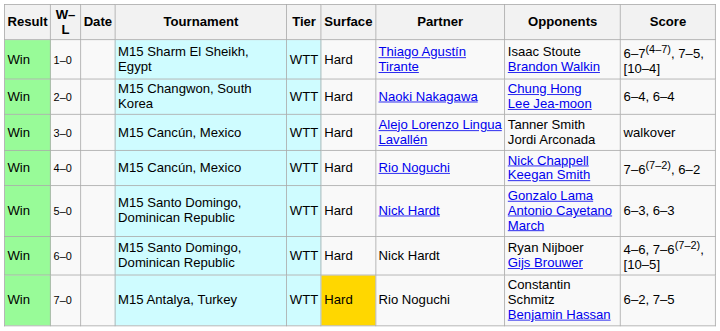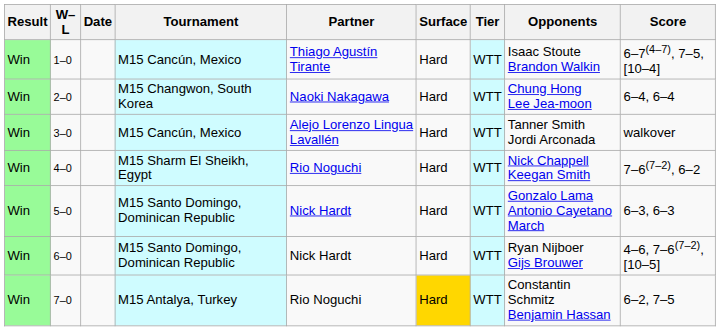 <table class="sortable wikitable nowrap">
 <tr>
 <th>Result</th>
 <th class="unsortable">W–L</th>
 <th>Date</th>
 <th>Tournament</th>
+<th>Partner</th>
+<th>Surface</th>
 <th>Tier</th>
-<th>Surface</th>
-<th>Partner</th>
 <th>Opponents</th>
 <th class="unsortable">Score</th>
 </tr>
 <tr>
 <td bgcolor=98FB98>Win</td>
 <td><small>1–0</small></td>
 <td></td>
-<td style="background:#cffcff;">M15 Sharm El Sheikh, Egypt</td>
+<td style="background:#cffcff;">M15 Cancún, Mexico</td>
+<td> <a href='#'>Thiago Agustín Tirante</a></td>
+<td>Hard</td>
 <td style="background:#cffcff;">WTT</td>
-<td>Hard</td>
-<td> <a href='#'>Thiago Agustín Tirante</a></td>
 <td> Isaac Stoute<br> <a href='#'>Brandon Walkin</a></td>
 <td>6–7<sup>(4–7)</sup>, 7–5, [10–4]</td>
 </tr>
 <tr>
 <td bgcolor=98FB98>Win</td>
 <td><small>2–0</small></td>
 <td></td>
 <td style="background:#cffcff;">M15 Changwon, South Korea</td>
+<td> <a href='#'>Naoki Nakagawa</a></td>
+<td>Hard</td>
 <td style="background:#cffcff;">WTT</td>
-<td>Hard</td>
-<td> <a href='#'>Naoki Nakagawa</a></td>
 <td> <a href='#'>Chung Hong</a><br> <a href='#'>Lee Jea-moon</a></td>
 <td>6–4, 6–4</td>
 </tr>
 <tr>
 <td bgcolor=98FB98>Win</td>
 <td><small>3–0</small></td>
 <td></td>
 <td style="background:#cffcff;">M15 Cancún, Mexico</td>
+<td> <a href='#'>Alejo Lorenzo Lingua Lavallén</a></td>
+<td>Hard</td>
 <td style="background:#cffcff;">WTT</td>
-<td>Hard</td>
-<td> <a href='#'>Alejo Lorenzo Lingua Lavallén</a></td>
 <td> Tanner Smith<br> Jordi Arconada</td>
 <td>walkover</td>
 </tr>
 <tr>
 <td bgcolor=98FB98>Win</td>
 <td><small>4–0</small></td>
 <td></td>
-<td style="background:#cffcff;">M15 Cancún, Mexico</td>
+<td style="background:#cffcff;">M15 Sharm El Sheikh, Egypt</td>
+<td> <a href='#'>Rio Noguchi</a></td>
+<td>Hard</td>
 <td style="background:#cffcff;">WTT</td>
-<td>Hard</td>
-<td> <a href='#'>Rio Noguchi</a></td>
 <td> <a href='#'>Nick Chappell</a><br> <a href='#'>Keegan Smith</a></td>
 <td>7–6<sup>(7–2)</sup>, 6–2</td>
 </tr>
 <tr>
 <td bgcolor=98FB98>Win</td>
 <td><small>5–0</small></td>
 <td></td>
 <td style="background:#cffcff;">M15 Santo Domingo, Dominican Republic</td>
+<td> <a href='#'>Nick Hardt</a></td>
+<td>Hard</td>
 <td style="background:#cffcff;">WTT</td>
-<td>Hard</td>
-<td> <a href='#'>Nick Hardt</a></td>
 <td> <a href='#'>Gonzalo Lama</a><br> <a href='#'>Antonio Cayetano March</a></td>
 <td>6–3, 6–3</td>
 </tr>
 <tr>
 <td bgcolor=98FB98>Win</td>
 <td><small>6–0</small></td>
 <td></td>
 <td style="background:#cffcff;">M15 Santo Domingo, Dominican Republic</td>
+<td> Nick Hardt</td>
+<td>Hard</td>
 <td style="background:#cffcff;">WTT</td>
-<td>Hard</td>
-<td> Nick Hardt</td>
 <td> Ryan Nijboer<br> <a href='#'>Gijs Brouwer</a></td>
 <td>4–6, 7–6<sup>(7–2)</sup>, [10–5]</td>
 </tr>
 <tr>
 <td bgcolor=98FB98>Win</td>
 <td><small>7–0</small></td>
 <td></td>
 <td style="background:#cffcff;">M15 Antalya, Turkey</td>
+<td> Rio Noguchi</td>
+<td style="background: gold;">Hard</td>
 <td style="background:#cffcff;">WTT</td>
-<td style="background: gold;">Hard</td>
-<td> Rio Noguchi</td>
 <td> Constantin Schmitz<br> <a href='#'>Benjamin Hassan</a></td>
 <td>6–2, 7–5</td>
 </tr>
 </table>
